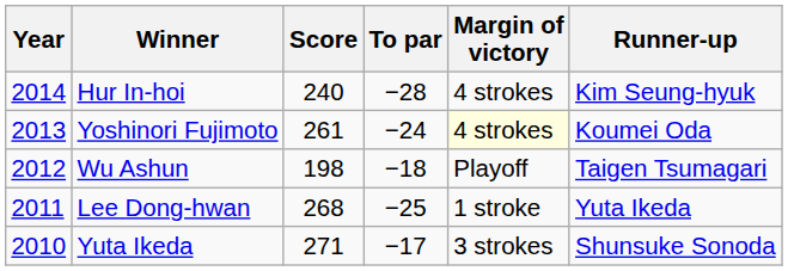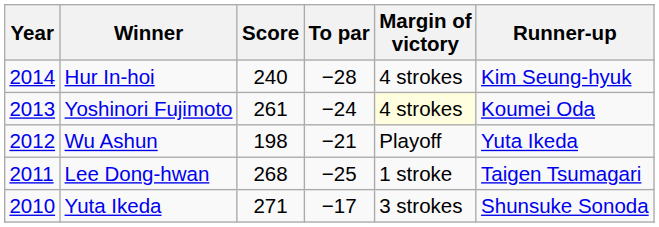 <table class=wikitable style="font-size:95%">
 <tr>
 <th>Year</th>
 <th>Winner</th>
 <th>Score</th>
 <th>To par</th>
 <th>Margin of<br>victory</th>
 <th>Runner-up</th>
 </tr>
 <tr>
 <td><a href='#'>2014</a></td>
 <td> <a href='#'>Hur In-hoi</a></td>
 <td align=center>240</td>
 <td align=center>−28</td>
 <td>4 strokes</td>
 <td> <a href='#'>Kim Seung-hyuk</a></td>
 </tr>
 <tr>
 <td><a href='#'>2013</a></td>
 <td> <a href='#'>Yoshinori Fujimoto</a></td>
 <td align=center>261</td>
 <td align=center>−24</td>
 <td style="background: lightyellow;">4 strokes</td>
 <td> <a href='#'>Koumei Oda</a></td>
 </tr>
 <tr>
 <td><a href='#'>2012</a></td>
 <td> <a href='#'>Wu Ashun</a></td>
 <td align=center>198</td>
-<td align=center>−18</td>
+<td align=center>−21</td>
 <td>Playoff</td>
-<td> <a href='#'>Taigen Tsumagari</a></td>
+<td> <a href='#'>Yuta Ikeda</a></td>
 </tr>
 <tr>
 <td><a href='#'>2011</a></td>
 <td> <a href='#'>Lee Dong-hwan</a></td>
 <td align="center">268</td>
 <td align=center>−25</td>
 <td>1 stroke</td>
-<td> <a href='#'>Yuta Ikeda</a></td>
+<td> <a href='#'>Taigen Tsumagari</a></td>
 </tr>
 <tr>
 <td><a href='#'>2010</a></td>
 <td> <a href='#'>Yuta Ikeda</a></td>
 <td align=center>271</td>
 <td align=center>−17</td>
 <td>3 strokes</td>
 <td> <a href='#'>Shunsuke Sonoda</a></td>
 </tr>
 </table>
